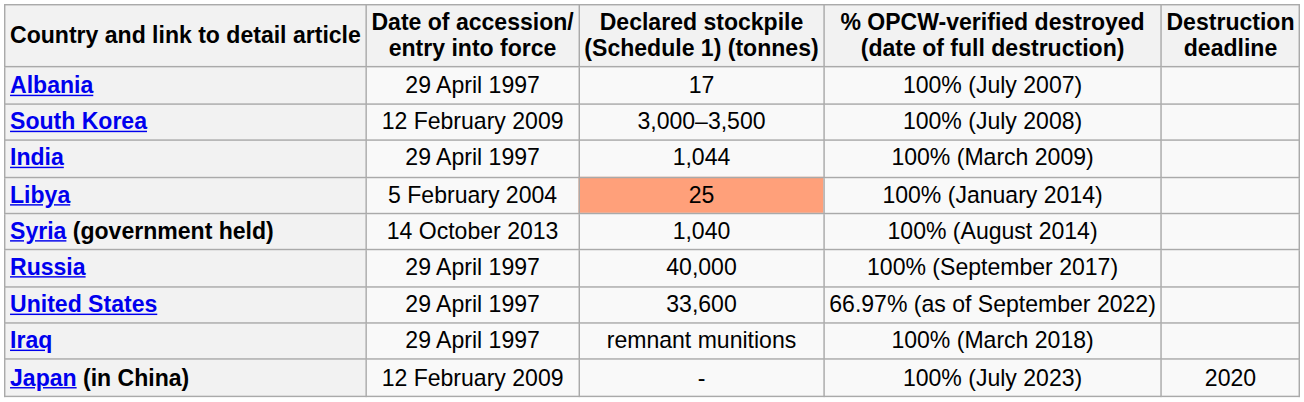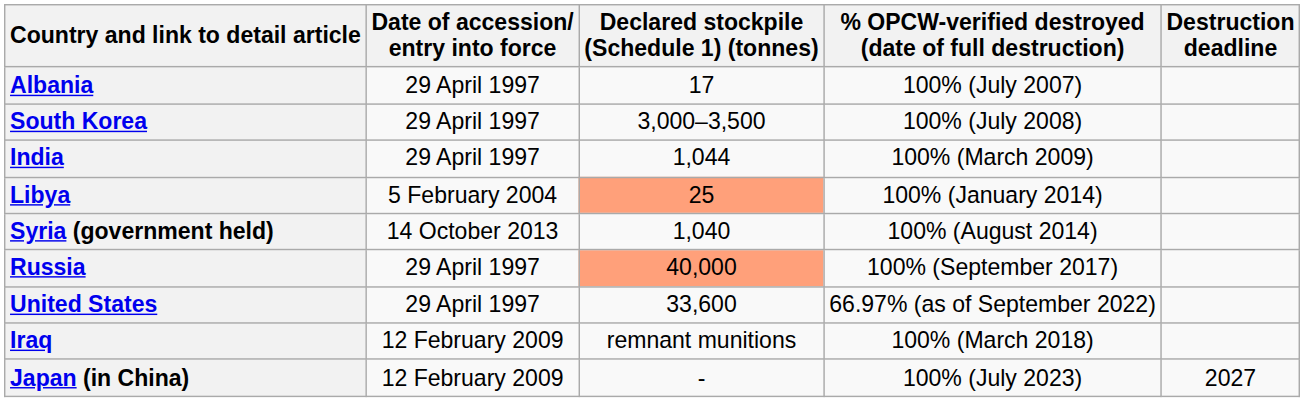 <table class="wikitable" style="text-align: center; font-size: normal; table-layout: fixed;">
 <tr>
 <th>Country and link to detail article</th>
 <th>Date of accession/<br>entry into force</th>
 <th>Declared stockpile <br>(Schedule 1) (tonnes)</th>
 <th>% OPCW-verified destroyed <br>(date of full destruction)</th>
 <th>Destruction <br>deadline</th>
 </tr>
 <tr>
 <th style="text-align: left;"> <a href='#'>Albania</a></th>
 <td>29 April 1997</td>
 <td>17</td>
 <td>100% (July 2007)</td>
 <td></td>
 </tr>
 <tr>
 <th style="text-align: left;"> <a href='#'>South Korea</a></th>
-<td>12 February 2009</td>
+<td>29 April 1997</td>
 <td>3,000–3,500</td>
 <td>100% (July 2008)</td>
 <td></td>
 </tr>
 <tr>
 <th style="text-align: left;"> <a href='#'>India</a></th>
 <td>29 April 1997</td>
 <td>1,044</td>
 <td>100% (March 2009)</td>
 <td></td>
 </tr>
 <tr>
 <th style="text-align: left;"> <a href='#'>Libya</a></th>
 <td>5 February 2004</td>
 <td style="background: lightsalmon;">25</td>
 <td>100% (January 2014)</td>
 <td></td>
 </tr>
 <tr>
 <th style="text-align: left;"> <a href='#'>Syria</a> (government held)</th>
 <td>14 October 2013</td>
 <td>1,040</td>
 <td>100% (August 2014)</td>
 <td></td>
 </tr>
 <tr>
 <th style="text-align: left;"> <a href='#'>Russia</a></th>
 <td>29 April 1997</td>
-<td>40,000</td>
+<td style="background: lightsalmon;">40,000</td>
 <td>100% (September 2017)</td>
 <td></td>
 </tr>
 <tr>
 <th style="text-align: left;"> <a href='#'>United States</a></th>
 <td>29 April 1997</td>
 <td>33,600</td>
 <td>66.97% (as of September 2022)</td>
 <td></td>
 </tr>
 <tr>
 <th style="text-align: left;"> <a href='#'>Iraq</a></th>
-<td>29 April 1997</td>
+<td>12 February 2009</td>
 <td>remnant munitions</td>
 <td>100% (March 2018)</td>
 <td></td>
 </tr>
 <tr>
 <th style="text-align: left;"> <a href='#'>Japan</a> (in China)</th>
 <td>12 February 2009</td>
 <td>-</td>
 <td>100% (July 2023)</td>
-<td>2020</td>
+<td>2027</td>
 </tr>
 </table>
